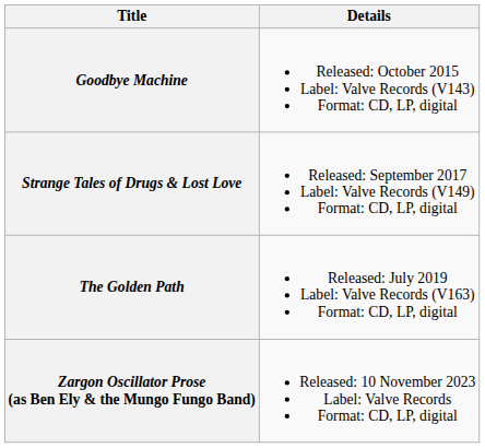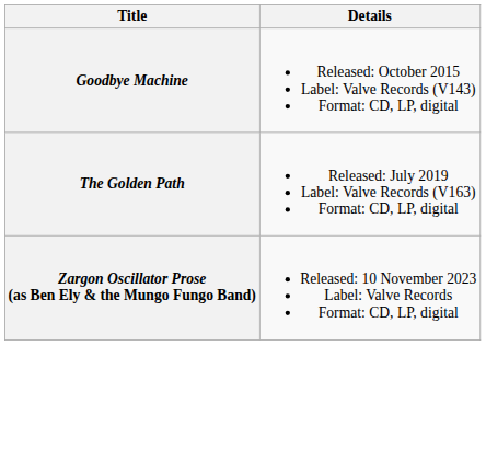 <table class="wikitable plainrowheaders" style="text-align:center;" border="1">
 <tr>
 <th>Title</th>
 <th>Details</th>
 </tr>
 <tr>
 <th scope="row"><em>Goodbye Machine</em></th>
 <td><br><ul><li>Released: October 2015</li><li>Label: Valve Records (V143)</li><li>Format: CD, LP, digital</li></ul></td>
 </tr>
 <tr>
-<th scope="row"><em>Strange Tales of Drugs & Lost Love</em></th>
-<td><br><ul><li>Released: September 2017</li><li>Label: Valve Records (V149)</li><li>Format: CD, LP, digital</li></ul></td>
-</tr>
-<tr>
 <th scope="row"><em>The Golden Path</em></th>
 <td><br><ul><li>Released: July 2019</li><li>Label: Valve Records (V163)</li><li>Format: CD, LP, digital</li></ul></td>
 </tr>
 <tr>
 <th scope="row"><em>Zargon Oscillator Prose</em> <br> (as Ben Ely & the Mungo Fungo Band)</th>
 <td><br><ul><li>Released: 10 November 2023</li><li>Label: Valve Records</li><li>Format: CD, LP, digital</li></ul></td>
 </tr>
 </table>
